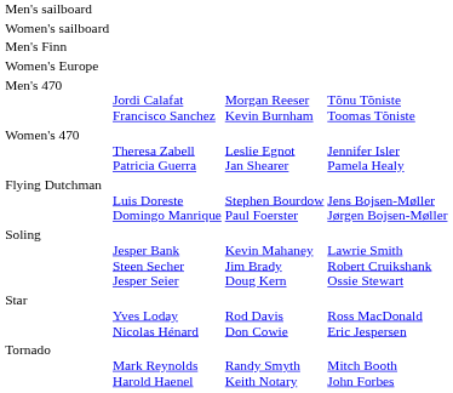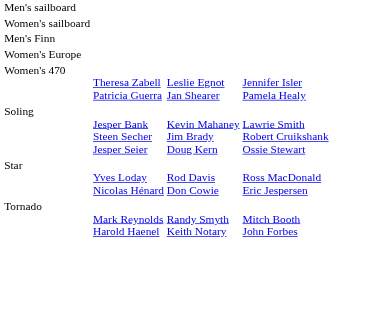 <table>
 <tr>
 <td>Men's sailboard<br></td>
 <td></td>
 <td></td>
 <td></td>
 </tr>
 <tr>
 <td>Women's sailboard<br></td>
 <td></td>
 <td></td>
 <td></td>
 </tr>
 <tr>
 <td>Men's Finn<br></td>
 <td></td>
 <td></td>
 <td></td>
 </tr>
 <tr>
 <td>Women's Europe<br></td>
 <td></td>
 <td></td>
 <td></td>
 </tr>
 <tr valign="top">
-<td>Men's 470<br></td>
-<td><br><a href='#'>Jordi Calafat</a><br><a href='#'>Francisco Sanchez</a></td>
-<td><br><a href='#'>Morgan Reeser</a><br><a href='#'>Kevin Burnham</a></td>
-<td><br><a href='#'>Tõnu Tõniste</a><br><a href='#'>Toomas Tõniste</a></td>
-</tr>
-<tr valign="top">
 <td>Women's 470<br></td>
 <td><br><a href='#'>Theresa Zabell</a><br><a href='#'>Patricia Guerra</a></td>
 <td><br><a href='#'>Leslie Egnot</a><br><a href='#'>Jan Shearer</a></td>
 <td><br><a href='#'>Jennifer Isler</a><br><a href='#'>Pamela Healy</a></td>
-</tr>
-<tr valign="top">
-<td>Flying Dutchman<br></td>
-<td><br><a href='#'>Luis Doreste</a><br><a href='#'>Domingo Manrique</a></td>
-<td><br><a href='#'>Stephen Bourdow</a><br><a href='#'>Paul Foerster</a></td>
-<td><br><a href='#'>Jens Bojsen-Møller</a><br><a href='#'>Jørgen Bojsen-Møller</a></td>
 </tr>
 <tr valign="top">
 <td>Soling<br></td>
 <td><br><a href='#'>Jesper Bank</a><br><a href='#'>Steen Secher</a><br><a href='#'>Jesper Seier</a></td>
 <td><br><a href='#'>Kevin Mahaney</a><br><a href='#'>Jim Brady</a><br><a href='#'>Doug Kern</a></td>
 <td><br><a href='#'>Lawrie Smith</a><br><a href='#'>Robert Cruikshank</a><br><a href='#'>Ossie Stewart</a></td>
 </tr>
 <tr valign="top">
 <td>Star<br></td>
 <td><br><a href='#'>Yves Loday</a><br><a href='#'>Nicolas Hénard</a></td>
 <td><br><a href='#'>Rod Davis</a><br><a href='#'>Don Cowie</a></td>
 <td><br><a href='#'>Ross MacDonald</a><br><a href='#'>Eric Jespersen</a></td>
 </tr>
 <tr valign="top">
 <td>Tornado<br></td>
 <td><br><a href='#'>Mark Reynolds</a><br><a href='#'>Harold Haenel</a></td>
 <td><br><a href='#'>Randy Smyth</a><br><a href='#'>Keith Notary</a></td>
 <td><br><a href='#'>Mitch Booth</a><br><a href='#'>John Forbes</a></td>
 </tr>
 </table>
